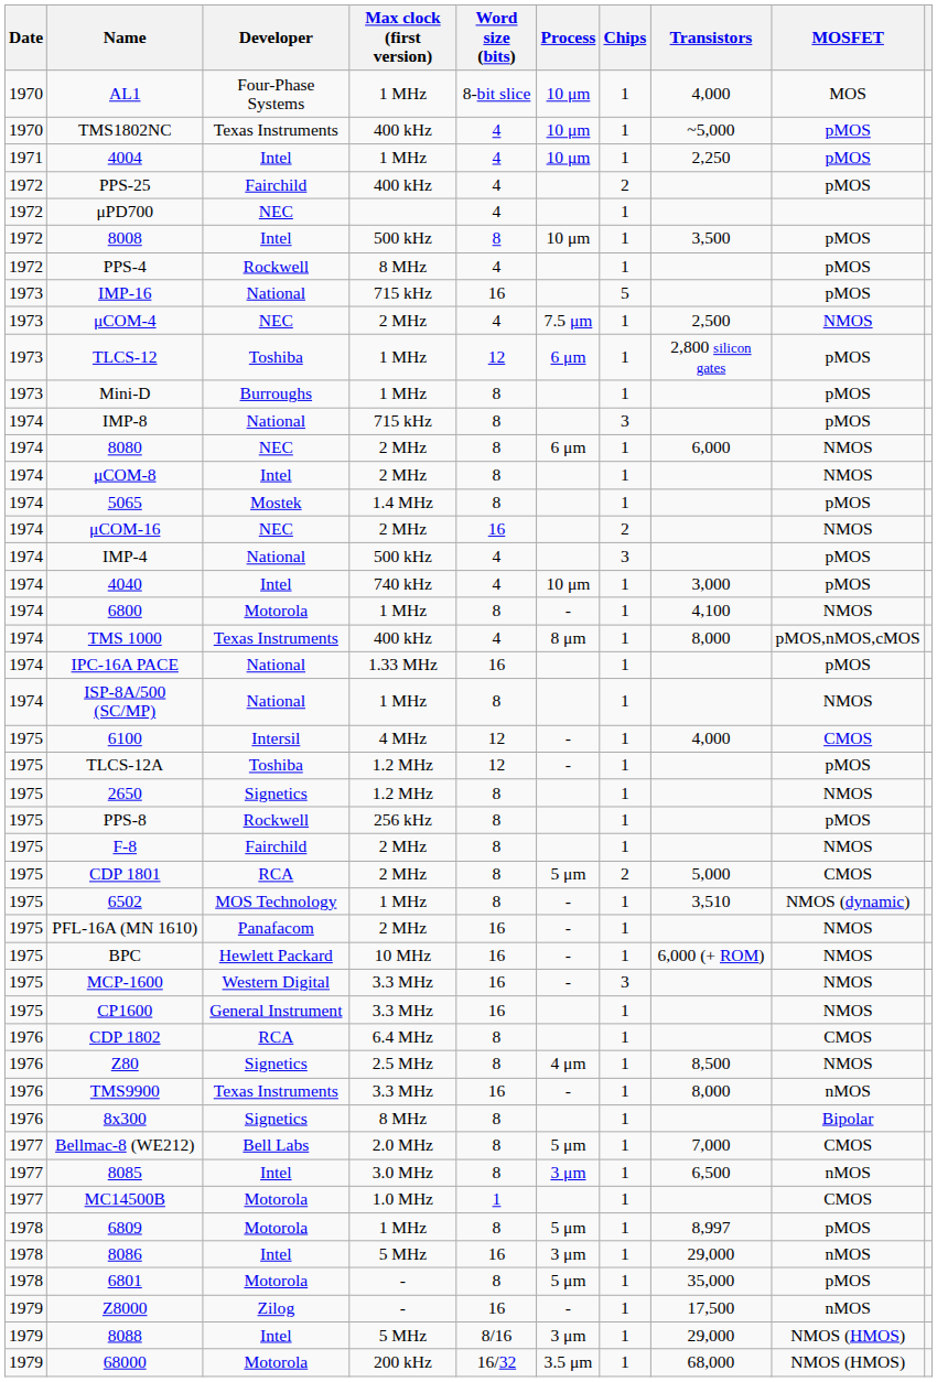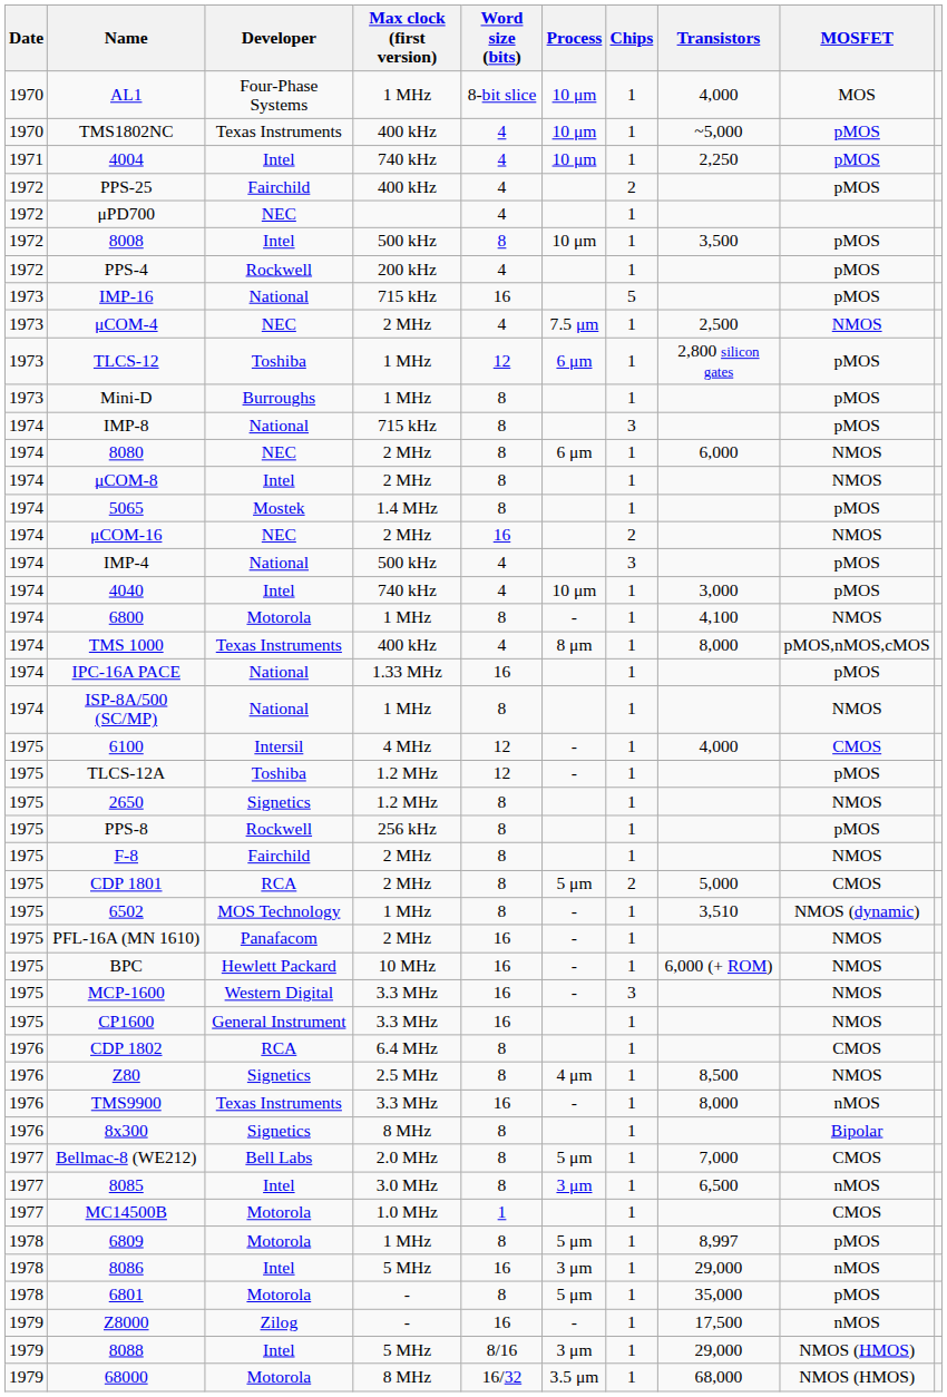 <table class="wikitable sortable" style="text-align:center">
 <tr>
 <th>Date</th>
 <th>Name</th>
 <th>Developer</th>
 <th data-sort-type="number"><a href='#'>Max clock</a><br>(first version)</th>
 <th data-sort-type="number"><a href='#'>Word size</a><br>(<a href='#'>bits</a>)</th>
 <th data-sort-type="number"><a href='#'>Process</a></th>
 <th data-sort-type="number"><a href='#'>Chips</a></th>
 <th data-sort-type="number"><a href='#'>Transistors</a></th>
 <th><a href='#'>MOSFET</a></th>
 <th></th>
 </tr>
 <tr>
 <td>1970</td>
 <td><a href='#'>AL1</a></td>
 <td>Four-Phase Systems</td>
 <td>1 MHz</td>
 <td>8-<a href='#'>bit slice</a></td>
 <td><a href='#'>10 μm</a></td>
 <td>1</td>
 <td>4,000</td>
 <td>MOS</td>
 <td></td>
 </tr>
 <tr>
 <td>1970</td>
 <td>TMS1802NC</td>
 <td>Texas Instruments</td>
 <td>400 kHz</td>
 <td><a href='#'>4</a></td>
 <td><a href='#'>10 μm</a></td>
 <td>1</td>
 <td>~5,000</td>
 <td><a href='#'>pMOS</a></td>
 <td></td>
 </tr>
 <tr>
 <td>1971</td>
 <td><a href='#'>4004</a></td>
 <td><a href='#'>Intel</a></td>
-<td>1 MHz</td>
+<td>740 kHz</td>
 <td><a href='#'>4</a></td>
 <td><a href='#'>10 μm</a></td>
 <td>1</td>
 <td>2,250</td>
 <td><a href='#'>pMOS</a></td>
 <td></td>
 </tr>
 <tr>
 <td>1972</td>
 <td>PPS-25</td>
 <td><a href='#'>Fairchild</a></td>
 <td>400 kHz</td>
 <td>4</td>
 <td> </td>
 <td>2</td>
 <td></td>
 <td>pMOS</td>
 <td></td>
 </tr>
 <tr>
 <td>1972</td>
 <td>μPD700</td>
 <td><a href='#'>NEC</a></td>
 <td> </td>
 <td>4</td>
 <td> </td>
 <td>1</td>
 <td></td>
 <td></td>
 <td></td>
 </tr>
 <tr>
 <td>1972</td>
 <td><a href='#'>8008</a></td>
 <td><a href='#'>Intel</a></td>
 <td>500 kHz</td>
 <td><a href='#'>8</a></td>
 <td>10 μm</td>
 <td>1</td>
 <td>3,500</td>
 <td>pMOS</td>
 <td></td>
 </tr>
 <tr>
 <td>1972</td>
 <td>PPS-4</td>
 <td><a href='#'>Rockwell</a></td>
-<td>8 MHz</td>
+<td>200 kHz</td>
 <td>4</td>
 <td> </td>
 <td>1</td>
 <td></td>
 <td>pMOS</td>
 <td></td>
 </tr>
 <tr>
 <td>1973</td>
 <td><a href='#'>IMP-16</a></td>
 <td><a href='#'>National</a></td>
 <td>715 kHz</td>
 <td>16</td>
 <td> </td>
 <td>5</td>
 <td></td>
 <td>pMOS</td>
 <td></td>
 </tr>
 <tr>
 <td>1973</td>
 <td><a href='#'>μCOM-4</a></td>
 <td><a href='#'>NEC</a></td>
 <td>2 MHz</td>
 <td>4</td>
 <td>7.5 <a href='#'>μm</a></td>
 <td>1</td>
 <td>2,500</td>
 <td><a href='#'>NMOS</a></td>
 <td></td>
 </tr>
 <tr>
 <td>1973</td>
 <td><a href='#'>TLCS-12</a></td>
 <td><a href='#'>Toshiba</a></td>
 <td>1 MHz</td>
 <td><a href='#'>12</a></td>
 <td><a href='#'>6 μm</a></td>
 <td>1</td>
 <td> 2,800 <small><a href='#'>silicon gates</a></small></td>
 <td>pMOS</td>
 <td></td>
 </tr>
 <tr>
 <td>1973</td>
 <td>Mini-D</td>
 <td><a href='#'>Burroughs</a></td>
 <td>1 MHz</td>
 <td>8</td>
 <td> </td>
 <td>1</td>
 <td></td>
 <td>pMOS</td>
 <td></td>
 </tr>
 <tr>
 <td>1974</td>
 <td>IMP-8</td>
 <td><a href='#'>National</a></td>
 <td>715 kHz</td>
 <td>8</td>
 <td> </td>
 <td>3</td>
 <td></td>
 <td>pMOS</td>
 <td></td>
 </tr>
 <tr>
 <td>1974</td>
 <td><a href='#'>8080</a></td>
 <td><a href='#'>NEC</a></td>
 <td>2 MHz</td>
 <td>8</td>
 <td>6 μm</td>
 <td>1</td>
 <td>6,000</td>
 <td>NMOS</td>
 <td></td>
 </tr>
 <tr>
 <td>1974</td>
 <td><a href='#'>μCOM-8</a></td>
 <td><a href='#'>Intel</a></td>
 <td>2 MHz</td>
 <td>8</td>
 <td> </td>
 <td>1</td>
 <td></td>
 <td>NMOS</td>
 <td></td>
 </tr>
 <tr>
 <td>1974</td>
 <td><a href='#'>5065</a></td>
 <td><a href='#'>Mostek</a></td>
 <td>1.4 MHz</td>
 <td>8</td>
 <td> </td>
 <td>1</td>
 <td></td>
 <td>pMOS</td>
 <td></td>
 </tr>
 <tr>
 <td>1974</td>
 <td><a href='#'>μCOM-16</a></td>
 <td><a href='#'>NEC</a></td>
 <td>2 MHz</td>
 <td><a href='#'>16</a></td>
 <td> </td>
 <td>2</td>
 <td></td>
 <td>NMOS</td>
 <td></td>
 </tr>
 <tr>
 <td>1974</td>
 <td>IMP-4</td>
 <td><a href='#'>National</a></td>
 <td>500 kHz</td>
 <td>4</td>
 <td> </td>
 <td>3</td>
 <td></td>
 <td>pMOS</td>
 <td></td>
 </tr>
 <tr>
 <td>1974</td>
 <td><a href='#'>4040</a></td>
 <td><a href='#'>Intel</a></td>
 <td>740 kHz</td>
 <td>4</td>
 <td>10 μm</td>
 <td>1</td>
 <td>3,000</td>
 <td>pMOS</td>
 <td></td>
 </tr>
 <tr>
 <td>1974</td>
 <td><a href='#'>6800</a></td>
 <td><a href='#'>Motorola</a></td>
 <td>1 MHz</td>
 <td>8</td>
 <td>-</td>
 <td>1</td>
 <td>4,100</td>
 <td>NMOS</td>
 <td></td>
 </tr>
 <tr>
 <td>1974</td>
 <td><a href='#'>TMS 1000</a></td>
 <td><a href='#'>Texas Instruments</a></td>
 <td>400 kHz</td>
 <td>4</td>
 <td>8 μm</td>
 <td>1</td>
 <td>8,000</td>
 <td>pMOS,nMOS,cMOS</td>
 <td></td>
 </tr>
 <tr>
 <td>1974</td>
 <td><a href='#'>IPC-16A PACE</a></td>
 <td><a href='#'>National</a></td>
 <td>1.33 MHz</td>
 <td>16</td>
 <td> </td>
 <td>1</td>
 <td></td>
 <td>pMOS</td>
 <td></td>
 </tr>
 <tr>
 <td>1974</td>
 <td><a href='#'>ISP-8A/500 (SC/MP)</a></td>
 <td><a href='#'>National</a></td>
 <td>1 MHz</td>
 <td>8</td>
 <td> </td>
 <td>1</td>
 <td></td>
 <td>NMOS</td>
 <td></td>
 </tr>
 <tr>
 <td>1975</td>
 <td><a href='#'>6100</a></td>
 <td><a href='#'>Intersil</a></td>
 <td>4 MHz</td>
 <td>12</td>
 <td>-</td>
 <td>1</td>
 <td>4,000</td>
 <td><a href='#'>CMOS</a></td>
 <td></td>
 </tr>
 <tr>
 <td>1975</td>
 <td>TLCS-12A</td>
 <td><a href='#'>Toshiba</a></td>
 <td>1.2 MHz</td>
 <td>12</td>
 <td>-</td>
 <td>1</td>
 <td></td>
 <td>pMOS</td>
 <td></td>
 </tr>
 <tr>
 <td>1975</td>
 <td><a href='#'>2650</a></td>
 <td><a href='#'>Signetics</a></td>
 <td>1.2 MHz</td>
 <td>8</td>
 <td> </td>
 <td>1</td>
 <td></td>
 <td>NMOS</td>
 <td></td>
 </tr>
 <tr>
 <td>1975</td>
 <td>PPS-8</td>
 <td><a href='#'>Rockwell</a></td>
 <td>256 kHz</td>
 <td>8</td>
 <td> </td>
 <td>1</td>
 <td></td>
 <td>pMOS</td>
 <td></td>
 </tr>
 <tr>
 <td>1975</td>
 <td><a href='#'>F-8</a></td>
 <td><a href='#'>Fairchild</a></td>
 <td>2 MHz</td>
 <td>8</td>
 <td> </td>
 <td>1</td>
 <td></td>
 <td>NMOS</td>
 <td></td>
 </tr>
 <tr>
 <td>1975</td>
 <td><a href='#'>CDP 1801</a></td>
 <td><a href='#'>RCA</a></td>
 <td>2 MHz</td>
 <td>8</td>
 <td>5 μm</td>
 <td>2</td>
 <td>5,000</td>
 <td>CMOS</td>
 <td></td>
 </tr>
 <tr>
 <td>1975</td>
 <td><a href='#'>6502</a></td>
 <td><a href='#'>MOS Technology</a></td>
 <td>1 MHz</td>
 <td>8</td>
 <td>-</td>
 <td>1</td>
 <td>3,510</td>
 <td>NMOS (<a href='#'>dynamic</a>)</td>
 <td></td>
 </tr>
 <tr>
 <td>1975</td>
 <td>PFL-16A (MN 1610)</td>
 <td><a href='#'>Panafacom</a></td>
 <td>2 MHz</td>
 <td>16</td>
 <td>-</td>
 <td>1</td>
 <td></td>
 <td>NMOS</td>
 <td></td>
 </tr>
 <tr>
 <td>1975</td>
 <td>BPC</td>
 <td><a href='#'>Hewlett Packard</a></td>
 <td>10 MHz</td>
 <td>16</td>
 <td>-</td>
 <td>1</td>
 <td>6,000 (+ <a href='#'>ROM</a>)</td>
 <td>NMOS</td>
 <td></td>
 </tr>
 <tr>
 <td>1975</td>
 <td><a href='#'>MCP-1600</a></td>
 <td><a href='#'>Western Digital</a></td>
 <td>3.3 MHz</td>
 <td>16</td>
 <td>-</td>
 <td>3</td>
 <td></td>
 <td>NMOS</td>
 <td></td>
 </tr>
 <tr>
 <td>1975</td>
 <td><a href='#'>CP1600</a></td>
 <td><a href='#'>General Instrument</a></td>
 <td>3.3 MHz</td>
 <td>16</td>
 <td> </td>
 <td>1</td>
 <td></td>
 <td>NMOS</td>
 <td></td>
 </tr>
 <tr>
 <td>1976</td>
 <td><a href='#'>CDP 1802</a></td>
 <td><a href='#'>RCA</a></td>
 <td>6.4 MHz</td>
 <td>8</td>
 <td> </td>
 <td>1</td>
 <td></td>
 <td>CMOS</td>
 <td></td>
 </tr>
 <tr>
 <td>1976</td>
 <td><a href='#'>Z80</a></td>
 <td><a href='#'>Signetics</a></td>
 <td>2.5 MHz</td>
 <td>8</td>
 <td>4 μm</td>
 <td>1</td>
 <td>8,500</td>
 <td>NMOS</td>
 <td></td>
 </tr>
 <tr>
 <td>1976</td>
 <td><a href='#'>TMS9900</a></td>
 <td><a href='#'>Texas Instruments</a></td>
 <td>3.3 MHz</td>
 <td>16</td>
 <td>-</td>
 <td>1</td>
 <td>8,000</td>
 <td>nMOS</td>
 <td></td>
 </tr>
 <tr>
 <td>1976</td>
 <td><a href='#'>8x300</a></td>
 <td><a href='#'>Signetics</a></td>
 <td>8 MHz</td>
 <td>8</td>
 <td> </td>
 <td>1</td>
 <td></td>
 <td><a href='#'>Bipolar</a></td>
 <td></td>
 </tr>
 <tr>
 <td>1977</td>
 <td><a href='#'>Bellmac-8</a> (WE212)</td>
 <td><a href='#'>Bell Labs</a></td>
 <td>2.0 MHz</td>
 <td>8</td>
 <td>5 μm</td>
 <td>1</td>
 <td>7,000</td>
 <td>CMOS</td>
 <td></td>
 </tr>
 <tr>
 <td>1977</td>
 <td><a href='#'>8085</a></td>
 <td><a href='#'>Intel</a></td>
 <td>3.0 MHz</td>
 <td>8</td>
 <td><a href='#'>3 μm</a></td>
 <td>1</td>
 <td>6,500</td>
 <td>nMOS</td>
 <td></td>
 </tr>
 <tr>
 <td>1977</td>
 <td><a href='#'>MC14500B</a></td>
 <td><a href='#'>Motorola</a></td>
 <td>1.0 MHz</td>
 <td><a href='#'>1</a></td>
 <td></td>
 <td>1</td>
 <td></td>
 <td>CMOS</td>
 <td></td>
 </tr>
 <tr>
 <td>1978</td>
 <td><a href='#'>6809</a></td>
 <td><a href='#'>Motorola</a></td>
 <td>1 MHz</td>
 <td>8</td>
 <td>5 μm</td>
 <td>1</td>
 <td>8,997</td>
 <td>pMOS</td>
 <td></td>
 </tr>
 <tr>
 <td>1978</td>
 <td><a href='#'>8086</a></td>
 <td><a href='#'>Intel</a></td>
 <td>5 MHz</td>
 <td>16</td>
 <td>3 μm</td>
 <td>1</td>
 <td>29,000</td>
 <td>nMOS</td>
 <td></td>
 </tr>
 <tr>
 <td>1978</td>
 <td><a href='#'>6801</a></td>
 <td><a href='#'>Motorola</a></td>
 <td>-</td>
 <td>8</td>
 <td>5 μm</td>
 <td>1</td>
 <td>35,000</td>
 <td>pMOS</td>
 <td></td>
 </tr>
 <tr>
 <td>1979</td>
 <td><a href='#'>Z8000</a></td>
 <td><a href='#'>Zilog</a></td>
 <td>-</td>
 <td>16</td>
 <td>-</td>
 <td>1</td>
 <td>17,500</td>
 <td>nMOS</td>
 <td></td>
 </tr>
 <tr>
 <td>1979</td>
 <td><a href='#'>8088</a></td>
 <td><a href='#'>Intel</a></td>
 <td>5 MHz</td>
 <td>8/16</td>
 <td>3 μm</td>
 <td>1</td>
 <td>29,000</td>
 <td>NMOS (<a href='#'>HMOS</a>)</td>
 <td></td>
 </tr>
 <tr>
 <td>1979</td>
 <td><a href='#'>68000</a></td>
 <td><a href='#'>Motorola</a></td>
-<td>200 kHz</td>
+<td>8 MHz</td>
 <td>16/<a href='#'>32</a></td>
 <td>3.5 μm</td>
 <td>1</td>
 <td>68,000</td>
 <td>NMOS (HMOS)</td>
 <td></td>
 </tr>
 </table>
